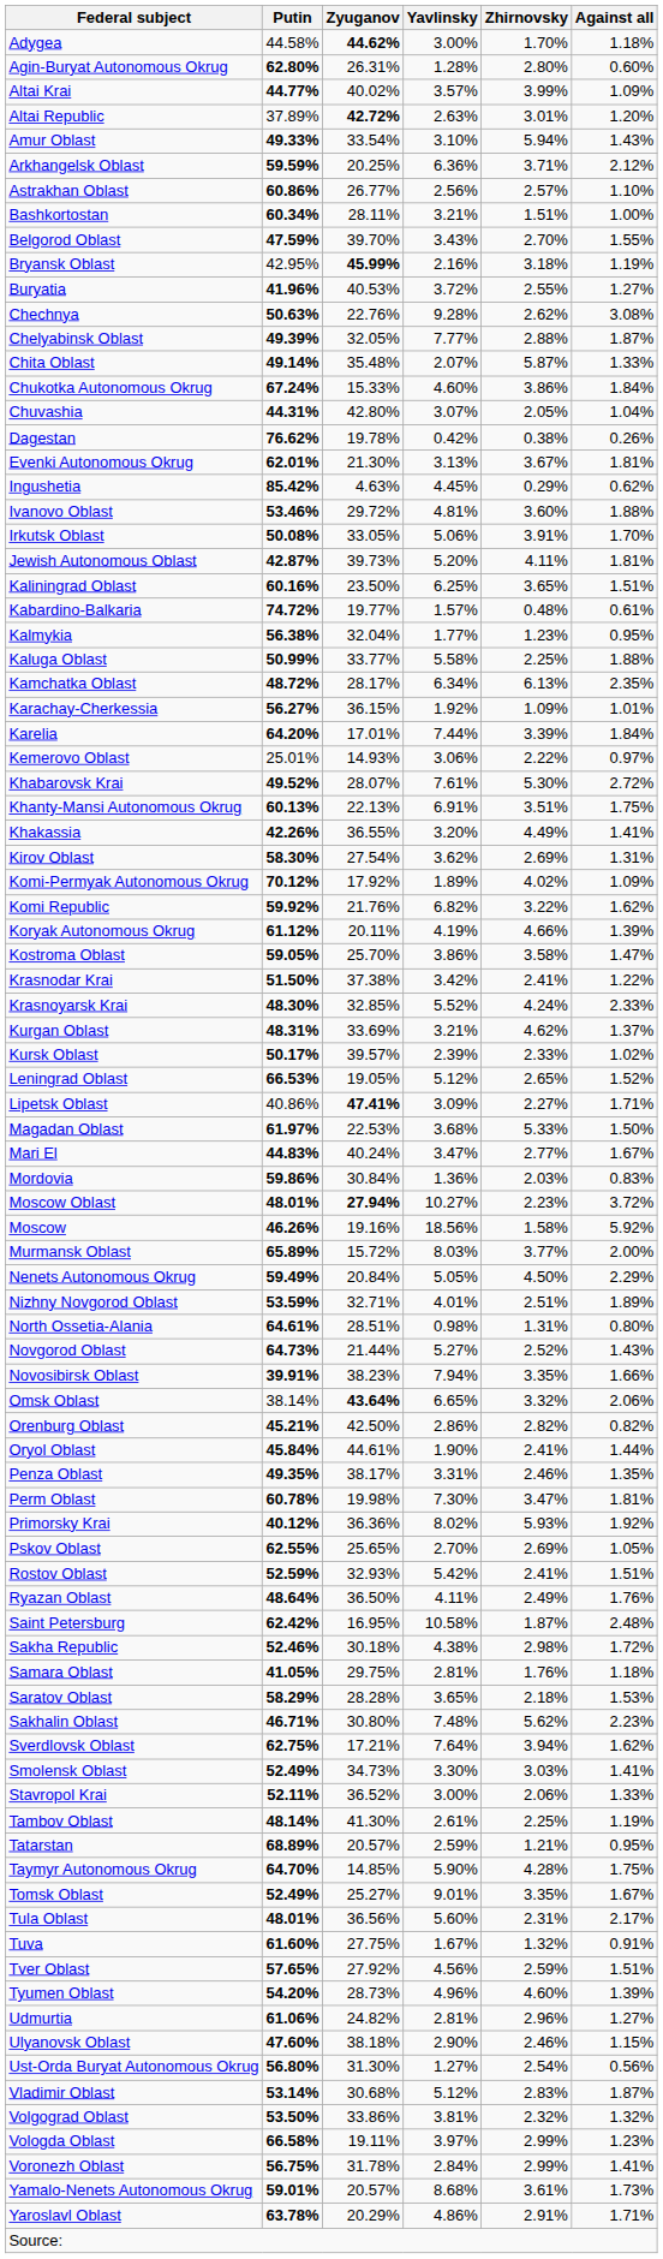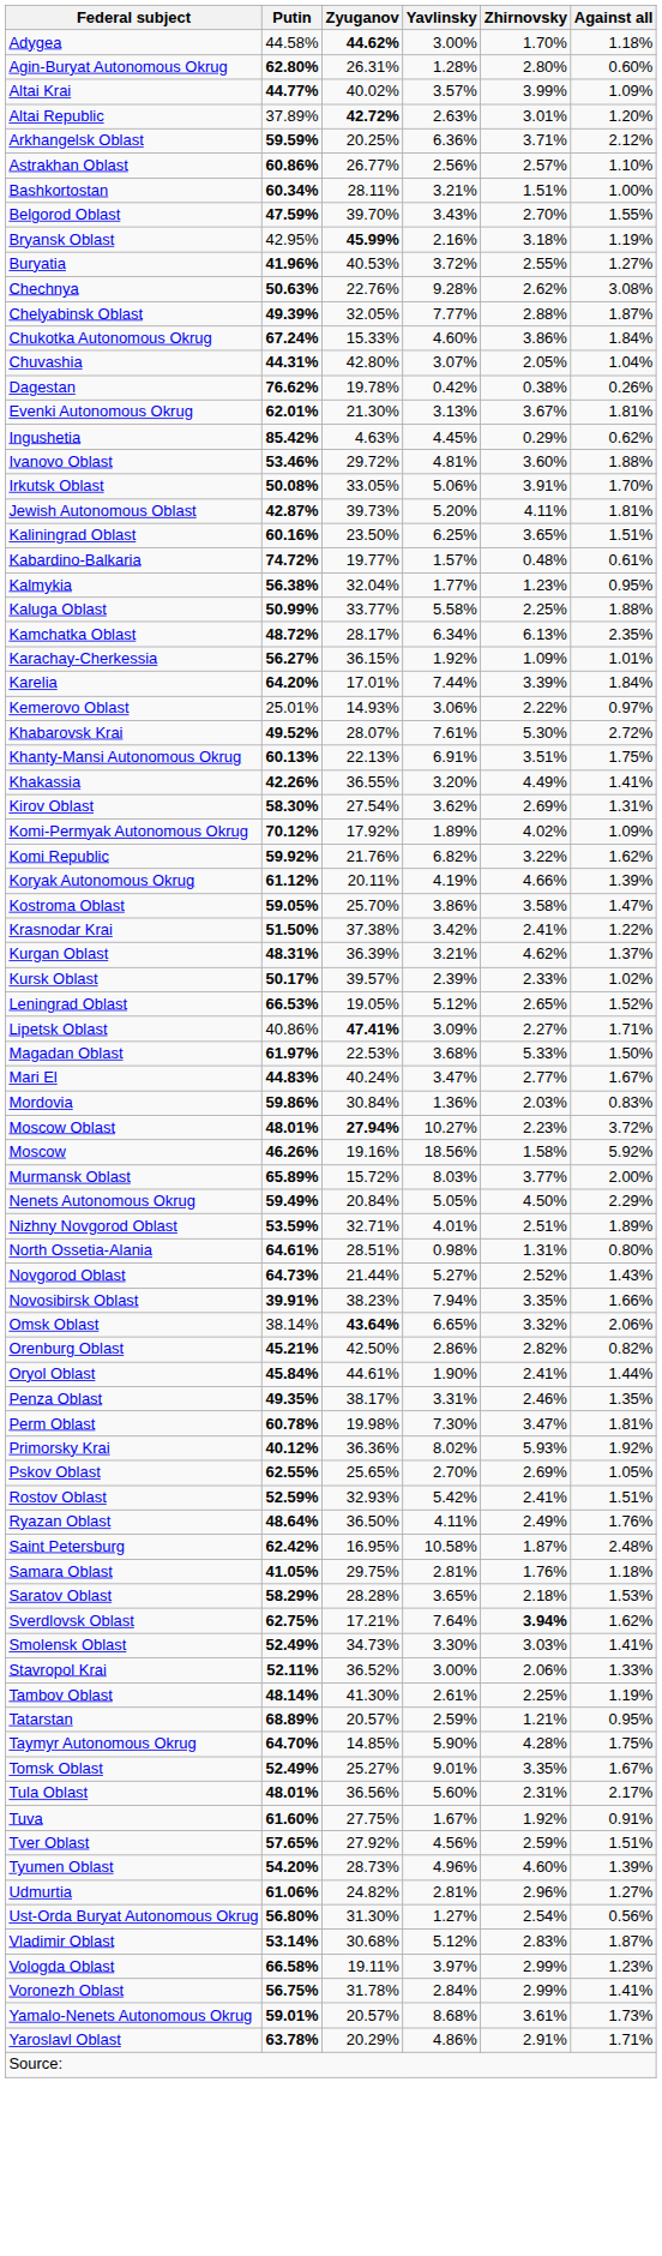 <table class="wikitable sortable" style=text-align:right>
 <tr>
 <th>Federal subject</th>
 <th>Putin</th>
 <th>Zyuganov</th>
 <th>Yavlinsky</th>
 <th>Zhirnovsky</th>
 <th>Against all</th>
 </tr>
 <tr>
 <td align=left><a href='#'>Adygea</a></td>
 <td>44.58%</td>
 <td><strong>44.62%</strong></td>
 <td>3.00%</td>
 <td>1.70%</td>
 <td>1.18%</td>
 </tr>
 <tr>
 <td align=left><a href='#'>Agin-Buryat Autonomous Okrug</a></td>
 <td><strong>62.80%</strong></td>
 <td>26.31%</td>
 <td>1.28%</td>
 <td>2.80%</td>
 <td>0.60%</td>
 </tr>
 <tr>
 <td align=left><a href='#'>Altai Krai</a></td>
 <td><strong>44.77%</strong></td>
 <td>40.02%</td>
 <td>3.57%</td>
 <td>3.99%</td>
 <td>1.09%</td>
 </tr>
 <tr>
 <td align=left><a href='#'>Altai Republic</a></td>
 <td>37.89%</td>
 <td><strong>42.72%</strong></td>
 <td>2.63%</td>
 <td>3.01%</td>
 <td>1.20%</td>
-</tr>
-<tr>
-<td align=left><a href='#'>Amur Oblast</a></td>
-<td><strong>49.33%</strong></td>
-<td>33.54%</td>
-<td>3.10%</td>
-<td>5.94%</td>
-<td>1.43%</td>
 </tr>
 <tr>
 <td align=left><a href='#'>Arkhangelsk Oblast</a></td>
 <td><strong>59.59%</strong></td>
 <td>20.25%</td>
 <td>6.36%</td>
 <td>3.71%</td>
 <td>2.12%</td>
 </tr>
 <tr>
 <td align=left><a href='#'>Astrakhan Oblast</a></td>
 <td><strong>60.86%</strong></td>
 <td>26.77%</td>
 <td>2.56%</td>
 <td>2.57%</td>
 <td>1.10%</td>
 </tr>
 <tr>
 <td align=left><a href='#'>Bashkortostan</a></td>
 <td><strong>60.34%</strong></td>
 <td>28.11%</td>
 <td>3.21%</td>
 <td>1.51%</td>
 <td>1.00%</td>
 </tr>
 <tr>
 <td align=left><a href='#'>Belgorod Oblast</a></td>
 <td><strong>47.59%</strong></td>
 <td>39.70%</td>
 <td>3.43%</td>
 <td>2.70%</td>
 <td>1.55%</td>
 </tr>
 <tr>
 <td align=left><a href='#'>Bryansk Oblast</a></td>
 <td>42.95%</td>
 <td><strong>45.99%</strong></td>
 <td>2.16%</td>
 <td>3.18%</td>
 <td>1.19%</td>
 </tr>
 <tr>
 <td align=left><a href='#'>Buryatia</a></td>
 <td><strong>41.96%</strong></td>
 <td>40.53%</td>
 <td>3.72%</td>
 <td>2.55%</td>
 <td>1.27%</td>
 </tr>
 <tr>
 <td align=left><a href='#'>Chechnya</a></td>
 <td><strong>50.63%</strong></td>
 <td>22.76%</td>
 <td>9.28%</td>
 <td>2.62%</td>
 <td>3.08%</td>
 </tr>
 <tr>
 <td align=left><a href='#'>Chelyabinsk Oblast</a></td>
 <td><strong>49.39%</strong></td>
 <td>32.05%</td>
 <td>7.77%</td>
 <td>2.88%</td>
 <td>1.87%</td>
-</tr>
-<tr>
-<td align=left><a href='#'>Chita Oblast</a></td>
-<td><strong>49.14%</strong></td>
-<td>35.48%</td>
-<td>2.07%</td>
-<td>5.87%</td>
-<td>1.33%</td>
 </tr>
 <tr>
 <td align=left><a href='#'>Chukotka Autonomous Okrug</a></td>
 <td><strong>67.24%</strong></td>
 <td>15.33%</td>
 <td>4.60%</td>
 <td>3.86%</td>
 <td>1.84%</td>
 </tr>
 <tr>
 <td align=left><a href='#'>Chuvashia</a></td>
 <td><strong>44.31%</strong></td>
 <td>42.80%</td>
 <td>3.07%</td>
 <td>2.05%</td>
 <td>1.04%</td>
 </tr>
 <tr>
 <td align=left><a href='#'>Dagestan</a></td>
 <td><strong>76.62%</strong></td>
 <td>19.78%</td>
 <td>0.42%</td>
 <td>0.38%</td>
 <td>0.26%</td>
 </tr>
 <tr>
 <td align=left><a href='#'>Evenki Autonomous Okrug</a></td>
 <td><strong>62.01%</strong></td>
 <td>21.30%</td>
 <td>3.13%</td>
 <td>3.67%</td>
 <td>1.81%</td>
 </tr>
 <tr>
 <td align=left><a href='#'>Ingushetia</a></td>
 <td><strong>85.42%</strong></td>
 <td>4.63%</td>
 <td>4.45%</td>
 <td>0.29%</td>
 <td>0.62%</td>
 </tr>
 <tr>
 <td align=left><a href='#'>Ivanovo Oblast</a></td>
 <td><strong>53.46%</strong></td>
 <td>29.72%</td>
 <td>4.81%</td>
 <td>3.60%</td>
 <td>1.88%</td>
 </tr>
 <tr>
 <td align=left><a href='#'>Irkutsk Oblast</a></td>
 <td><strong>50.08%</strong></td>
 <td>33.05%</td>
 <td>5.06%</td>
 <td>3.91%</td>
 <td>1.70%</td>
 </tr>
 <tr>
 <td align=left><a href='#'>Jewish Autonomous Oblast</a></td>
 <td><strong>42.87%</strong></td>
 <td>39.73%</td>
 <td>5.20%</td>
 <td>4.11%</td>
 <td>1.81%</td>
 </tr>
 <tr>
 <td align=left><a href='#'>Kaliningrad Oblast</a></td>
 <td><strong>60.16%</strong></td>
 <td>23.50%</td>
 <td>6.25%</td>
 <td>3.65%</td>
 <td>1.51%</td>
 </tr>
 <tr>
 <td align=left><a href='#'>Kabardino-Balkaria</a></td>
 <td><strong>74.72%</strong></td>
 <td>19.77%</td>
 <td>1.57%</td>
 <td>0.48%</td>
 <td>0.61%</td>
 </tr>
 <tr>
 <td align=left><a href='#'>Kalmykia</a></td>
 <td><strong>56.38%</strong></td>
 <td>32.04%</td>
 <td>1.77%</td>
 <td>1.23%</td>
 <td>0.95%</td>
 </tr>
 <tr>
 <td align=left><a href='#'>Kaluga Oblast</a></td>
 <td><strong>50.99%</strong></td>
 <td>33.77%</td>
 <td>5.58%</td>
 <td>2.25%</td>
 <td>1.88%</td>
 </tr>
 <tr>
 <td align=left><a href='#'>Kamchatka Oblast</a></td>
 <td><strong>48.72%</strong></td>
 <td>28.17%</td>
 <td>6.34%</td>
 <td>6.13%</td>
 <td>2.35%</td>
 </tr>
 <tr>
 <td align=left><a href='#'>Karachay-Cherkessia</a></td>
 <td><strong>56.27%</strong></td>
 <td>36.15%</td>
 <td>1.92%</td>
 <td>1.09%</td>
 <td>1.01%</td>
 </tr>
 <tr>
 <td align=left><a href='#'>Karelia</a></td>
 <td><strong>64.20%</strong></td>
 <td>17.01%</td>
 <td>7.44%</td>
 <td>3.39%</td>
 <td>1.84%</td>
 </tr>
 <tr>
 <td align=left><a href='#'>Kemerovo Oblast</a></td>
 <td>25.01%</td>
 <td>14.93%</td>
 <td>3.06%</td>
 <td>2.22%</td>
 <td>0.97%</td>
 </tr>
 <tr>
 <td align=left><a href='#'>Khabarovsk Krai</a></td>
 <td><strong>49.52%</strong></td>
 <td>28.07%</td>
 <td>7.61%</td>
 <td>5.30%</td>
 <td>2.72%</td>
 </tr>
 <tr>
 <td align=left><a href='#'>Khanty-Mansi Autonomous Okrug</a></td>
 <td><strong>60.13%</strong></td>
 <td>22.13%</td>
 <td>6.91%</td>
 <td>3.51%</td>
 <td>1.75%</td>
 </tr>
 <tr>
 <td align=left><a href='#'>Khakassia</a></td>
 <td><strong>42.26%</strong></td>
 <td>36.55%</td>
 <td>3.20%</td>
 <td>4.49%</td>
 <td>1.41%</td>
 </tr>
 <tr>
 <td align=left><a href='#'>Kirov Oblast</a></td>
 <td><strong>58.30%</strong></td>
 <td>27.54%</td>
 <td>3.62%</td>
 <td>2.69%</td>
 <td>1.31%</td>
 </tr>
 <tr>
 <td align=left><a href='#'>Komi-Permyak Autonomous Okrug</a></td>
 <td><strong>70.12%</strong></td>
 <td>17.92%</td>
 <td>1.89%</td>
 <td>4.02%</td>
 <td>1.09%</td>
 </tr>
 <tr>
 <td align=left><a href='#'>Komi Republic</a></td>
 <td><strong>59.92%</strong></td>
 <td>21.76%</td>
 <td>6.82%</td>
 <td>3.22%</td>
 <td>1.62%</td>
 </tr>
 <tr>
 <td align=left><a href='#'>Koryak Autonomous Okrug</a></td>
 <td><strong>61.12%</strong></td>
 <td>20.11%</td>
 <td>4.19%</td>
 <td>4.66%</td>
 <td>1.39%</td>
 </tr>
 <tr>
 <td align=left><a href='#'>Kostroma Oblast</a></td>
 <td><strong>59.05%</strong></td>
 <td>25.70%</td>
 <td>3.86%</td>
 <td>3.58%</td>
 <td>1.47%</td>
 </tr>
 <tr>
 <td align=left><a href='#'>Krasnodar Krai</a></td>
 <td><strong>51.50%</strong></td>
 <td>37.38%</td>
 <td>3.42%</td>
 <td>2.41%</td>
 <td>1.22%</td>
 </tr>
 <tr>
-<td align=left><a href='#'>Krasnoyarsk Krai</a></td>
-<td><strong>48.30%</strong></td>
-<td>32.85%</td>
-<td>5.52%</td>
-<td>4.24%</td>
-<td>2.33%</td>
-</tr>
-<tr>
 <td align=left><a href='#'>Kurgan Oblast</a></td>
 <td><strong>48.31%</strong></td>
-<td>33.69%</td>
+<td>36.39%</td>
 <td>3.21%</td>
 <td>4.62%</td>
 <td>1.37%</td>
 </tr>
 <tr>
 <td align=left><a href='#'>Kursk Oblast</a></td>
 <td><strong>50.17%</strong></td>
 <td>39.57%</td>
 <td>2.39%</td>
 <td>2.33%</td>
 <td>1.02%</td>
 </tr>
 <tr>
 <td align=left><a href='#'>Leningrad Oblast</a></td>
 <td><strong>66.53%</strong></td>
 <td>19.05%</td>
 <td>5.12%</td>
 <td>2.65%</td>
 <td>1.52%</td>
 </tr>
 <tr>
 <td align=left><a href='#'>Lipetsk Oblast</a></td>
 <td>40.86%</td>
 <td><strong>47.41%</strong></td>
 <td>3.09%</td>
 <td>2.27%</td>
 <td>1.71%</td>
 </tr>
 <tr>
 <td align=left><a href='#'>Magadan Oblast</a></td>
 <td><strong>61.97%</strong></td>
 <td>22.53%</td>
 <td>3.68%</td>
 <td>5.33%</td>
 <td>1.50%</td>
 </tr>
 <tr>
 <td align=left><a href='#'>Mari El</a></td>
 <td><strong>44.83%</strong></td>
 <td>40.24%</td>
 <td>3.47%</td>
 <td>2.77%</td>
 <td>1.67%</td>
 </tr>
 <tr>
 <td align=left><a href='#'>Mordovia</a></td>
 <td><strong>59.86%</strong></td>
 <td>30.84%</td>
 <td>1.36%</td>
 <td>2.03%</td>
 <td>0.83%</td>
 </tr>
 <tr>
 <td align=left><a href='#'>Moscow Oblast</a></td>
 <td><strong>48.01%</strong></td>
 <td><strong>27.94%</strong></td>
 <td>10.27%</td>
 <td>2.23%</td>
 <td>3.72%</td>
 </tr>
 <tr>
 <td align=left><a href='#'>Moscow</a></td>
 <td><strong>46.26%</strong></td>
 <td>19.16%</td>
 <td>18.56%</td>
 <td>1.58%</td>
 <td>5.92%</td>
 </tr>
 <tr>
 <td align=left><a href='#'>Murmansk Oblast</a></td>
 <td><strong>65.89%</strong></td>
 <td>15.72%</td>
 <td>8.03%</td>
 <td>3.77%</td>
 <td>2.00%</td>
 </tr>
 <tr>
 <td align=left><a href='#'>Nenets Autonomous Okrug</a></td>
 <td><strong>59.49%</strong></td>
 <td>20.84%</td>
 <td>5.05%</td>
 <td>4.50%</td>
 <td>2.29%</td>
 </tr>
 <tr>
 <td align=left><a href='#'>Nizhny Novgorod Oblast</a></td>
 <td><strong>53.59%</strong></td>
 <td>32.71%</td>
 <td>4.01%</td>
 <td>2.51%</td>
 <td>1.89%</td>
 </tr>
 <tr>
 <td align=left><a href='#'>North Ossetia-Alania</a></td>
 <td><strong>64.61%</strong></td>
 <td>28.51%</td>
 <td>0.98%</td>
 <td>1.31%</td>
 <td>0.80%</td>
 </tr>
 <tr>
 <td align=left><a href='#'>Novgorod Oblast</a></td>
 <td><strong>64.73%</strong></td>
 <td>21.44%</td>
 <td>5.27%</td>
 <td>2.52%</td>
 <td>1.43%</td>
 </tr>
 <tr>
 <td align=left><a href='#'>Novosibirsk Oblast</a></td>
 <td><strong>39.91%</strong></td>
 <td>38.23%</td>
 <td>7.94%</td>
 <td>3.35%</td>
 <td>1.66%</td>
 </tr>
 <tr>
 <td align=left><a href='#'>Omsk Oblast</a></td>
 <td>38.14%</td>
 <td><strong>43.64%</strong></td>
 <td>6.65%</td>
 <td>3.32%</td>
 <td>2.06%</td>
 </tr>
 <tr>
 <td align=left><a href='#'>Orenburg Oblast</a></td>
 <td><strong>45.21%</strong></td>
 <td>42.50%</td>
 <td>2.86%</td>
 <td>2.82%</td>
 <td>0.82%</td>
 </tr>
 <tr>
 <td align=left><a href='#'>Oryol Oblast</a></td>
 <td><strong>45.84%</strong></td>
 <td>44.61%</td>
 <td>1.90%</td>
 <td>2.41%</td>
 <td>1.44%</td>
 </tr>
 <tr>
 <td align=left><a href='#'>Penza Oblast</a></td>
 <td><strong>49.35%</strong></td>
 <td>38.17%</td>
 <td>3.31%</td>
 <td>2.46%</td>
 <td>1.35%</td>
 </tr>
 <tr>
 <td align=left><a href='#'>Perm Oblast</a></td>
 <td><strong>60.78%</strong></td>
 <td>19.98%</td>
 <td>7.30%</td>
 <td>3.47%</td>
 <td>1.81%</td>
 </tr>
 <tr>
 <td align=left><a href='#'>Primorsky Krai</a></td>
 <td><strong>40.12%</strong></td>
 <td>36.36%</td>
 <td>8.02%</td>
 <td>5.93%</td>
 <td>1.92%</td>
 </tr>
 <tr>
 <td align=left><a href='#'>Pskov Oblast</a></td>
 <td><strong>62.55%</strong></td>
 <td>25.65%</td>
 <td>2.70%</td>
 <td>2.69%</td>
 <td>1.05%</td>
 </tr>
 <tr>
 <td align=left><a href='#'>Rostov Oblast</a></td>
 <td><strong>52.59%</strong></td>
 <td>32.93%</td>
 <td>5.42%</td>
 <td>2.41%</td>
 <td>1.51%</td>
 </tr>
 <tr>
 <td align=left><a href='#'>Ryazan Oblast</a></td>
 <td><strong>48.64%</strong></td>
 <td>36.50%</td>
 <td>4.11%</td>
 <td>2.49%</td>
 <td>1.76%</td>
 </tr>
 <tr>
 <td align=left><a href='#'>Saint Petersburg</a></td>
 <td><strong>62.42%</strong></td>
 <td>16.95%</td>
 <td>10.58%</td>
 <td>1.87%</td>
 <td>2.48%</td>
 </tr>
 <tr>
-<td align=left><a href='#'>Sakha Republic</a></td>
-<td><strong>52.46%</strong></td>
-<td>30.18%</td>
-<td>4.38%</td>
-<td>2.98%</td>
-<td>1.72%</td>
-</tr>
-<tr>
 <td align=left><a href='#'>Samara Oblast</a></td>
 <td><strong>41.05%</strong></td>
 <td>29.75%</td>
 <td>2.81%</td>
 <td>1.76%</td>
 <td>1.18%</td>
 </tr>
 <tr>
 <td align=left><a href='#'>Saratov Oblast</a></td>
 <td><strong>58.29%</strong></td>
 <td>28.28%</td>
 <td>3.65%</td>
 <td>2.18%</td>
 <td>1.53%</td>
 </tr>
 <tr>
-<td align=left><a href='#'>Sakhalin Oblast</a></td>
-<td><strong>46.71%</strong></td>
-<td>30.80%</td>
-<td>7.48%</td>
-<td>5.62%</td>
-<td>2.23%</td>
-</tr>
-<tr>
 <td align=left><a href='#'>Sverdlovsk Oblast</a></td>
 <td><strong>62.75%</strong></td>
 <td>17.21%</td>
 <td>7.64%</td>
-<td>3.94%</td>
+<td><strong>3.94%</strong></td>
 <td>1.62%</td>
 </tr>
 <tr>
 <td align=left><a href='#'>Smolensk Oblast</a></td>
 <td><strong>52.49%</strong></td>
 <td>34.73%</td>
 <td>3.30%</td>
 <td>3.03%</td>
 <td>1.41%</td>
 </tr>
 <tr>
 <td align=left><a href='#'>Stavropol Krai</a></td>
 <td><strong>52.11%</strong></td>
 <td>36.52%</td>
 <td>3.00%</td>
 <td>2.06%</td>
 <td>1.33%</td>
 </tr>
 <tr>
 <td align=left><a href='#'>Tambov Oblast</a></td>
 <td><strong>48.14%</strong></td>
 <td>41.30%</td>
 <td>2.61%</td>
 <td>2.25%</td>
 <td>1.19%</td>
 </tr>
 <tr>
 <td align=left><a href='#'>Tatarstan</a></td>
 <td><strong>68.89%</strong></td>
 <td>20.57%</td>
 <td>2.59%</td>
 <td>1.21%</td>
 <td>0.95%</td>
 </tr>
 <tr>
 <td align=left><a href='#'>Taymyr Autonomous Okrug</a></td>
 <td><strong>64.70%</strong></td>
 <td>14.85%</td>
 <td>5.90%</td>
 <td>4.28%</td>
 <td>1.75%</td>
 </tr>
 <tr>
 <td align=left><a href='#'>Tomsk Oblast</a></td>
 <td><strong>52.49%</strong></td>
 <td>25.27%</td>
 <td>9.01%</td>
 <td>3.35%</td>
 <td>1.67%</td>
 </tr>
 <tr>
 <td align=left><a href='#'>Tula Oblast</a></td>
 <td><strong>48.01%</strong></td>
 <td>36.56%</td>
 <td>5.60%</td>
 <td>2.31%</td>
 <td>2.17%</td>
 </tr>
 <tr>
 <td align=left><a href='#'>Tuva</a></td>
 <td><strong>61.60%</strong></td>
 <td>27.75%</td>
 <td>1.67%</td>
-<td>1.32%</td>
+<td>1.92%</td>
 <td>0.91%</td>
 </tr>
 <tr>
 <td align=left><a href='#'>Tver Oblast</a></td>
 <td><strong>57.65%</strong></td>
 <td>27.92%</td>
 <td>4.56%</td>
 <td>2.59%</td>
 <td>1.51%</td>
 </tr>
 <tr>
 <td align=left><a href='#'>Tyumen Oblast</a></td>
 <td><strong>54.20%</strong></td>
 <td>28.73%</td>
 <td>4.96%</td>
 <td>4.60%</td>
 <td>1.39%</td>
 </tr>
 <tr>
 <td align=left><a href='#'>Udmurtia</a></td>
 <td><strong>61.06%</strong></td>
 <td>24.82%</td>
 <td>2.81%</td>
 <td>2.96%</td>
 <td>1.27%</td>
 </tr>
 <tr>
-<td align=left><a href='#'>Ulyanovsk Oblast</a></td>
-<td><strong>47.60%</strong></td>
-<td>38.18%</td>
-<td>2.90%</td>
-<td>2.46%</td>
-<td>1.15%</td>
-</tr>
-<tr>
 <td align=left><a href='#'>Ust-Orda Buryat Autonomous Okrug</a></td>
 <td><strong>56.80%</strong></td>
 <td>31.30%</td>
 <td>1.27%</td>
 <td>2.54%</td>
 <td>0.56%</td>
 </tr>
 <tr>
 <td align=left><a href='#'>Vladimir Oblast</a></td>
 <td><strong>53.14%</strong></td>
 <td>30.68%</td>
 <td>5.12%</td>
 <td>2.83%</td>
 <td>1.87%</td>
-</tr>
-<tr>
-<td align=left><a href='#'>Volgograd Oblast</a></td>
-<td><strong>53.50%</strong></td>
-<td>33.86%</td>
-<td>3.81%</td>
-<td>2.32%</td>
-<td>1.32%</td>
 </tr>
 <tr>
 <td align=left><a href='#'>Vologda Oblast</a></td>
 <td><strong>66.58%</strong></td>
 <td>19.11%</td>
 <td>3.97%</td>
 <td>2.99%</td>
 <td>1.23%</td>
 </tr>
 <tr>
 <td align=left><a href='#'>Voronezh Oblast</a></td>
 <td><strong>56.75%</strong></td>
 <td>31.78%</td>
 <td>2.84%</td>
 <td>2.99%</td>
 <td>1.41%</td>
 </tr>
 <tr>
 <td align=left><a href='#'>Yamalo-Nenets Autonomous Okrug</a></td>
 <td><strong>59.01%</strong></td>
 <td>20.57%</td>
 <td>8.68%</td>
 <td>3.61%</td>
 <td>1.73%</td>
 </tr>
 <tr>
 <td align=left><a href='#'>Yaroslavl Oblast</a></td>
 <td><strong>63.78%</strong></td>
 <td>20.29%</td>
 <td>4.86%</td>
 <td>2.91%</td>
 <td>1.71%</td>
 </tr>
 <tr class=sortbottom>
 <td colspan=6 align=left>Source: </td>
 </tr>
 </table>
